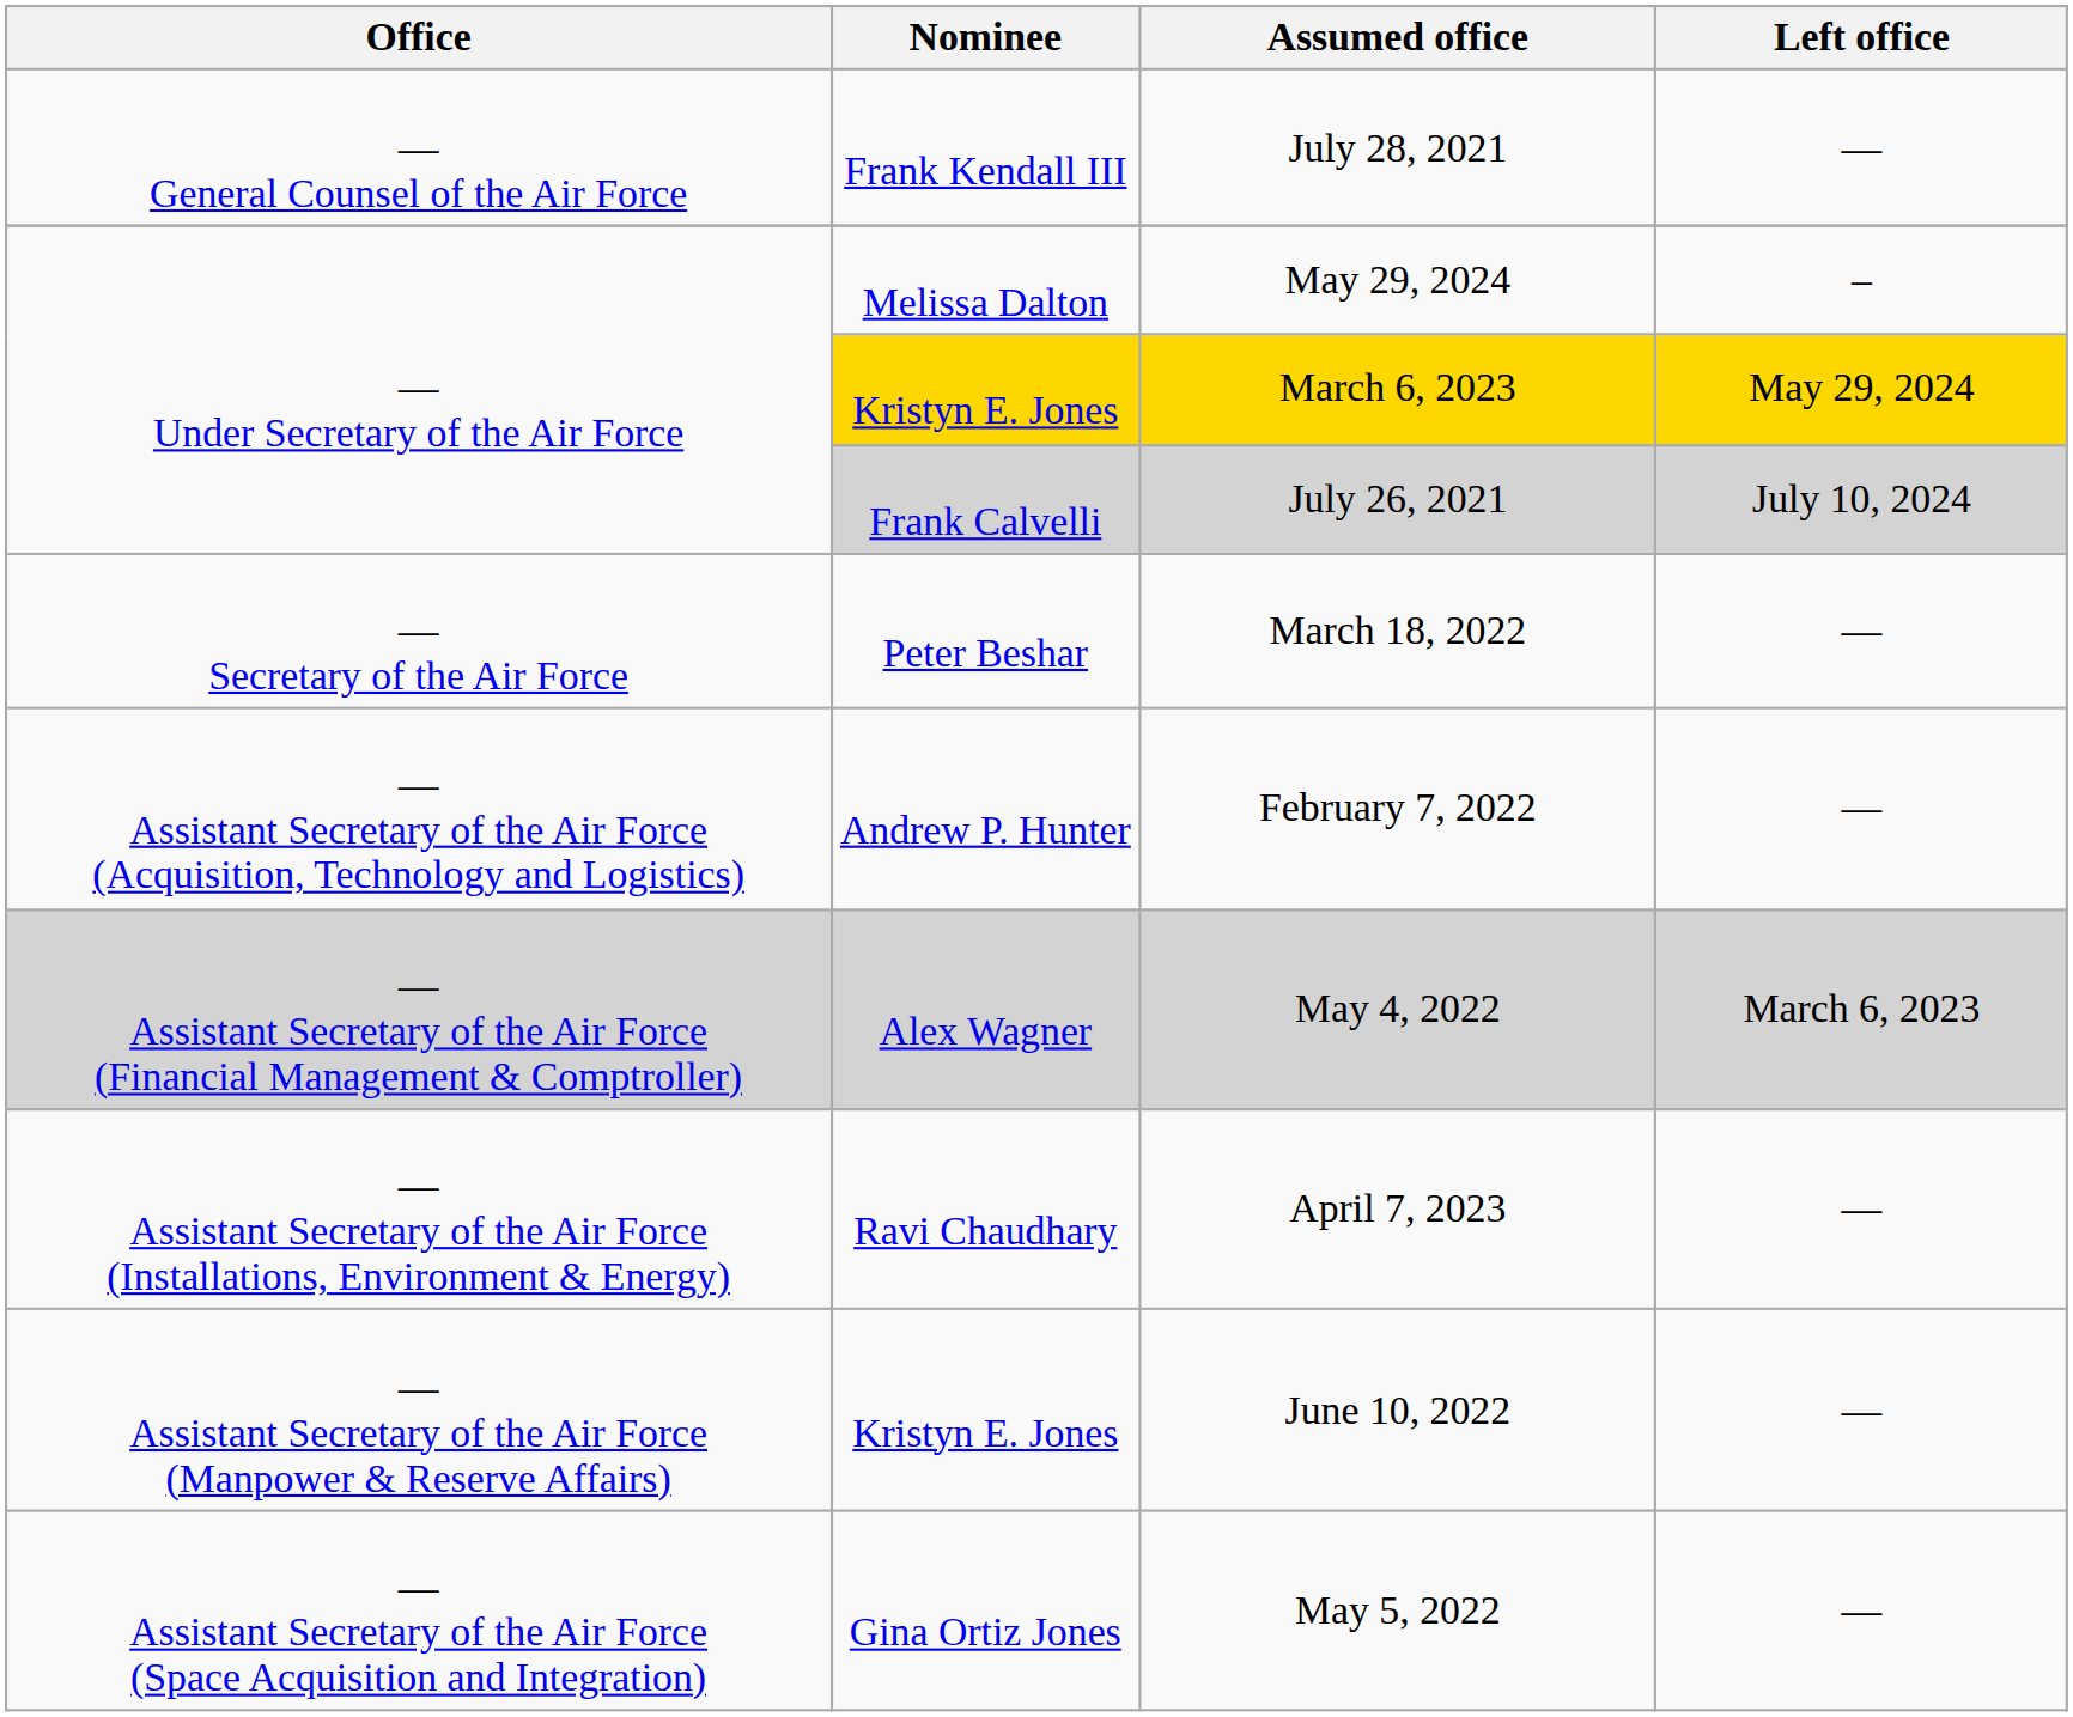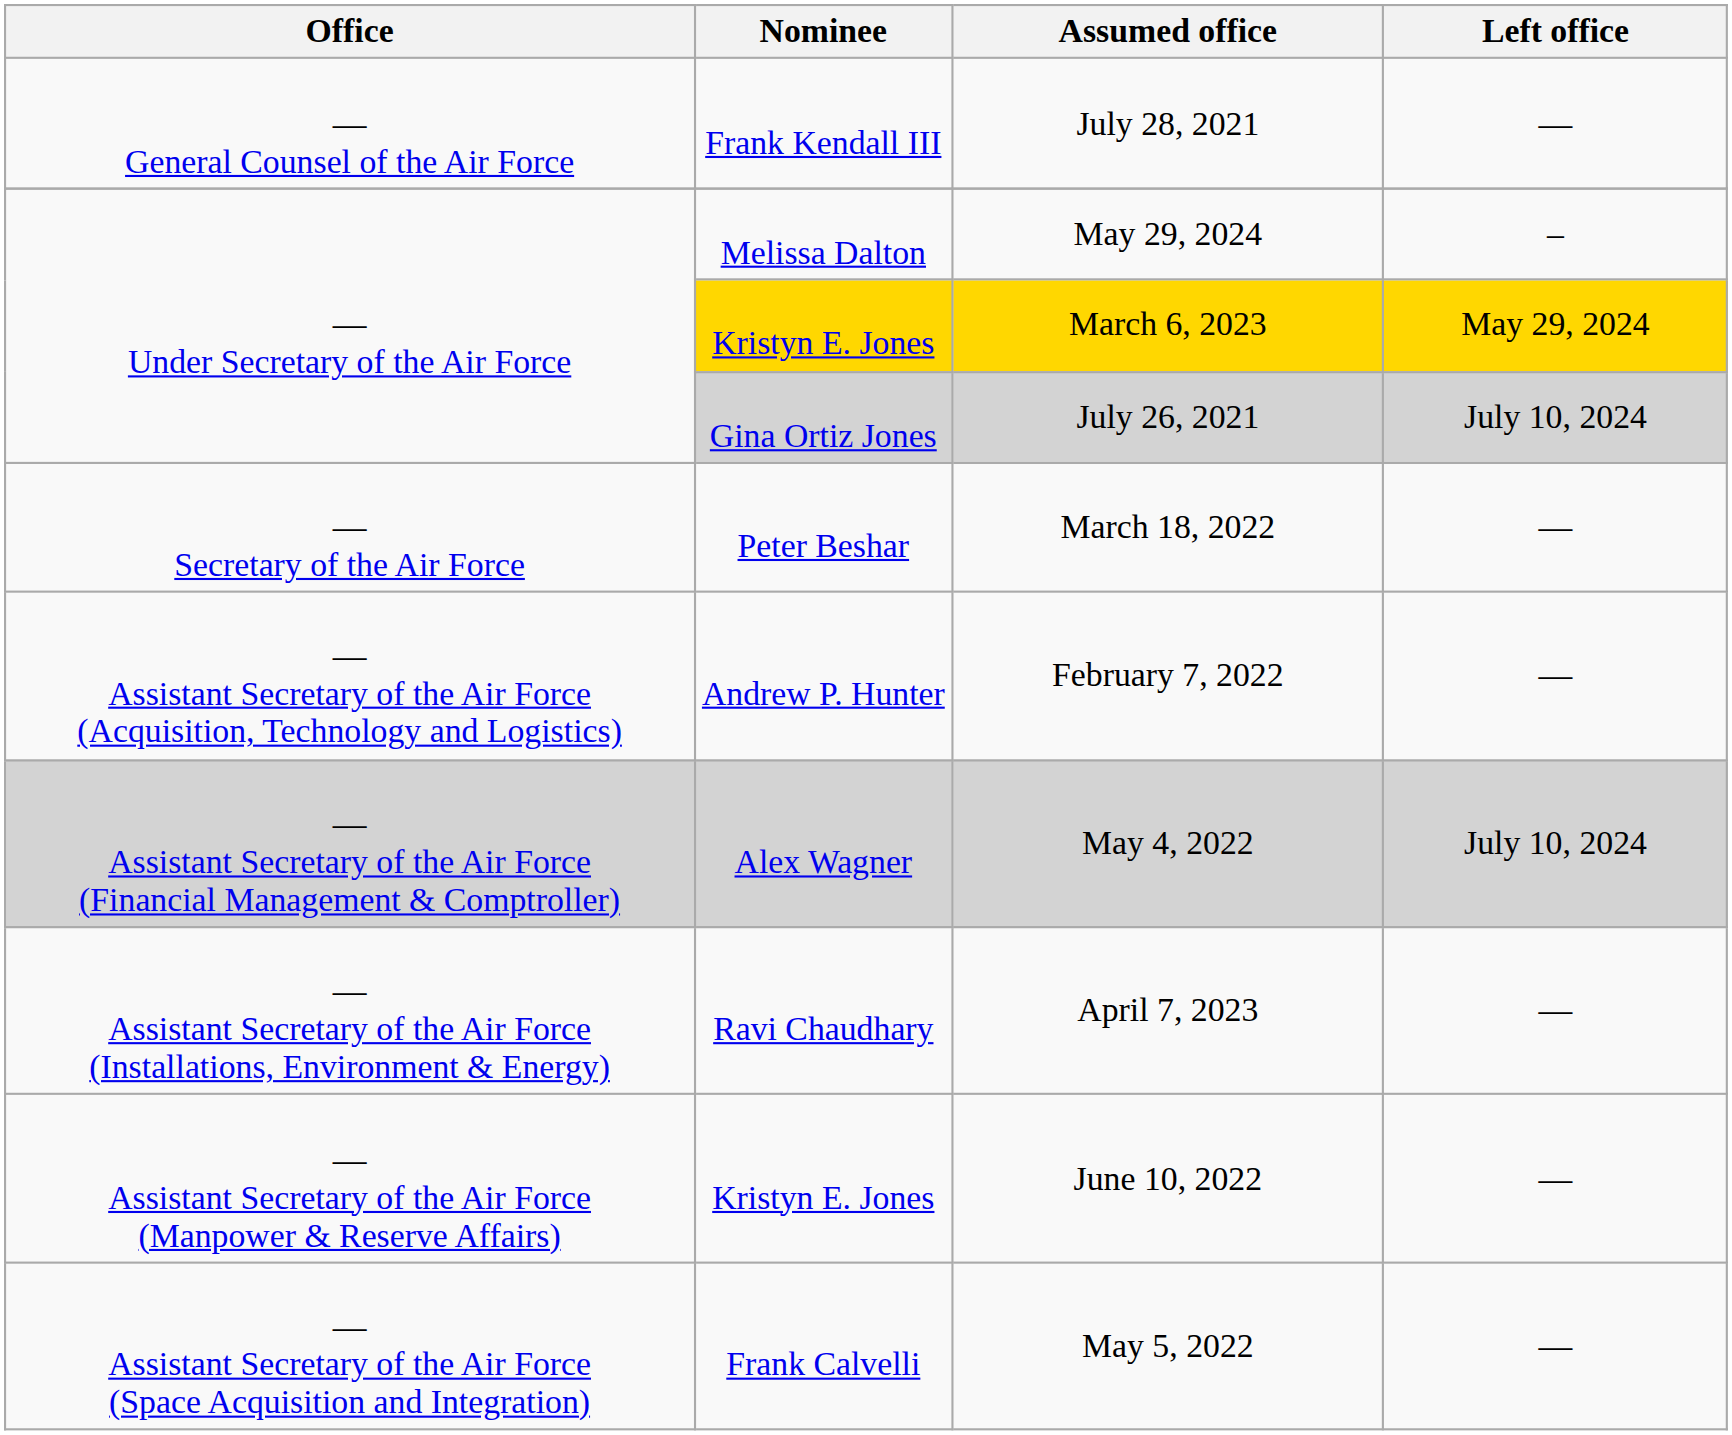 <table class="wikitable sortable" style="text-align:center">
 <tr>
 <th style="width:40%;">Office</th>
 <th style="width:15%;">Nominee</th>
 <th data-sort-type="date" style="width:25%;">Assumed office</th>
 <th data-sort-type="date" style="width:20%;">Left office</th>
 </tr>
 <tr>
 <td><br>—<br><a href='#'>General Counsel of the Air Force</a></td>
 <td><br><a href='#'>Frank Kendall III</a></td>
 <td data-sort-value="July 28, 2021">July 28, 2021<br></td>
 <td>—</td>
 </tr>
 <tr>
 </tr>
 <tr>
 <td rowspan="3"><br>—<br><a href='#'>Under Secretary of the Air Force</a></td>
 <td><br><a href='#'>Melissa Dalton</a></td>
 <td>May 29, 2024<br></td>
 <td>–</td>
 </tr>
 <tr style="background:gold;">
 <td><br><a href='#'>Kristyn E. Jones</a></td>
 <td>March 6, 2023 </td>
 <td>May 29, 2024</td>
 </tr>
 <tr style="background:lightgray;">
-<td><br><a href='#'>Frank Calvelli</a></td>
+<td><br><a href='#'>Gina Ortiz Jones</a></td>
 <td data-sort-value="July 26, 2021">July 26, 2021<br></td>
 <td>July 10, 2024</td>
 </tr>
 <tr>
 <td><br>—<br><a href='#'>Secretary of the Air Force</a></td>
 <td><br><a href='#'>Peter Beshar</a></td>
 <td data-sort-value="March 18, 2022">March 18, 2022<br></td>
 <td>—</td>
 </tr>
 <tr>
 <td><br>—<br><a href='#'>Assistant Secretary of the Air Force<br>(Acquisition, Technology and Logistics)</a></td>
 <td><br><a href='#'>Andrew P. Hunter</a></td>
 <td data-sort-value="February 7, 2022">February 7, 2022<br></td>
 <td>—</td>
 </tr>
 <tr style="background:lightgray;">
 <td><br>—<br><a href='#'>Assistant Secretary of the Air Force<br>(Financial Management & Comptroller)</a></td>
 <td><br><a href='#'>Alex Wagner</a></td>
 <td data-sort-value="May 4, 2022">May 4, 2022<br></td>
-<td>March 6, 2023</td>
+<td>July 10, 2024</td>
 </tr>
 <tr>
 <td><br>—<br><a href='#'>Assistant Secretary of the Air Force<br>(Installations, Environment & Energy)</a></td>
 <td><br><a href='#'>Ravi Chaudhary</a></td>
 <td data-sort-value="April 7, 2023">April 7, 2023<br></td>
 <td>—</td>
 </tr>
 <tr>
 <td><br>—<br><a href='#'>Assistant Secretary of the Air Force<br>(Manpower & Reserve Affairs)</a></td>
 <td><br><a href='#'>Kristyn E. Jones</a></td>
 <td data-sort-value="June 10, 2022">June 10, 2022<br></td>
 <td>—</td>
 </tr>
 <tr>
 <td><br>—<br><a href='#'>Assistant Secretary of the Air Force<br>(Space Acquisition and Integration)</a></td>
-<td><br><a href='#'>Gina Ortiz Jones</a></td>
+<td><br><a href='#'>Frank Calvelli</a></td>
 <td data-sort-value="May 5, 2022">May 5, 2022<br></td>
 <td>—</td>
 </tr>
 </table>
